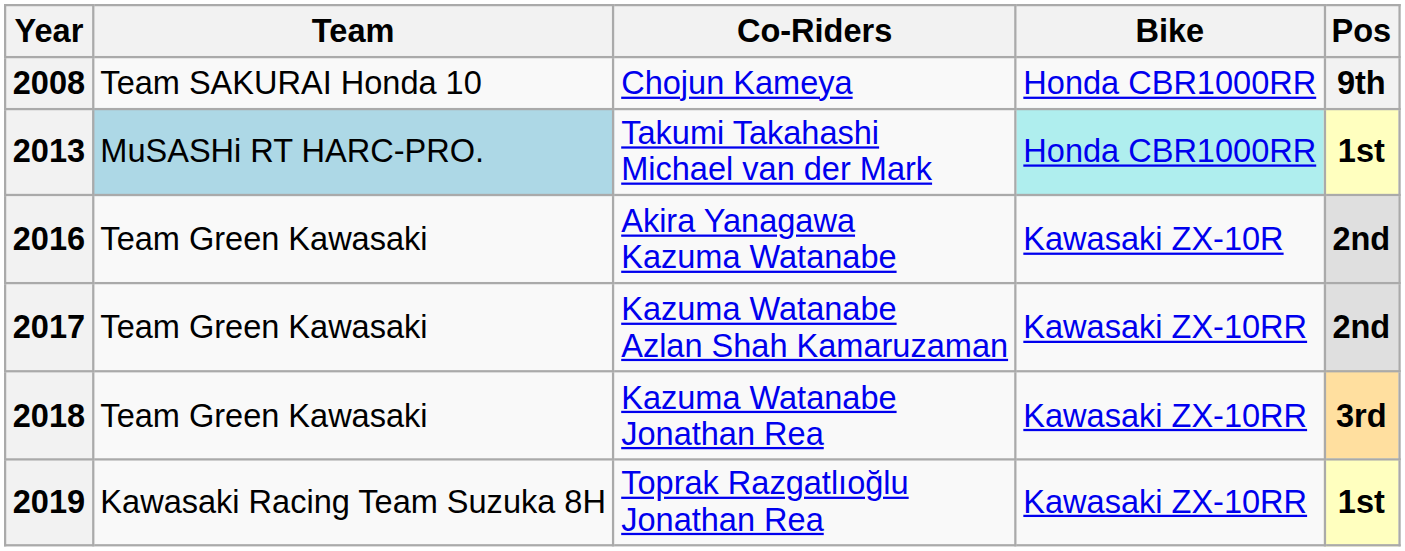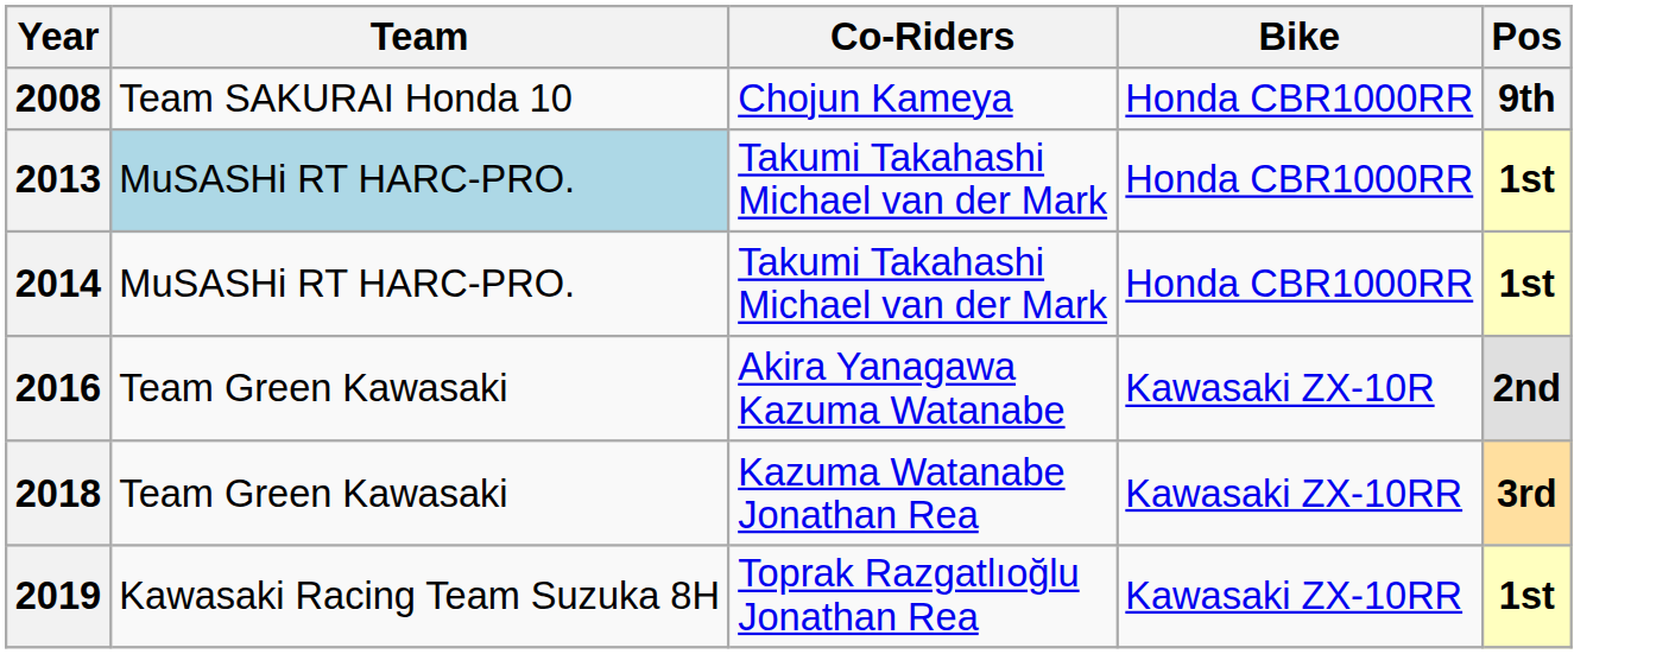 <table class="wikitable" style="font-size:90%">
 <tr>
 <th>Year</th>
 <th>Team</th>
 <th>Co-Riders</th>
 <th>Bike</th>
 <th>Pos</th>
 </tr>
 <tr align="center">
 <th>2008</th>
 <td align="left"> Team SAKURAI Honda 10</td>
 <td align="left"> <a href='#'>Chojun Kameya</a></td>
 <td align="left"><a href='#'>Honda CBR1000RR</a></td>
 <th>9th</th>
 </tr>
 <tr align="center">
 <th>2013</th>
 <td align="left" style="background: lightblue;"> MuSASHi RT HARC-PRO.</td>
 <td align="left"> <a href='#'>Takumi Takahashi</a><br> <a href='#'>Michael van der Mark</a></td>
-<td align="left" style="background: paleturquoise;"><a href='#'>Honda CBR1000RR</a></td>
+<td align="left"><a href='#'>Honda CBR1000RR</a></td>
+<td style="background:#FFFFBF;"><strong>1st</strong></td>
+</tr>
+<tr align="center">
+<th>2014</th>
+<td align="left"> MuSASHi RT HARC-PRO.</td>
+<td align="left"> <a href='#'>Takumi Takahashi</a><br> <a href='#'>Michael van der Mark</a></td>
+<td align="left"><a href='#'>Honda CBR1000RR</a></td>
 <td style="background:#FFFFBF;"><strong>1st</strong></td>
 </tr>
 <tr align="center">
 <th>2016</th>
 <td align="left"> Team Green Kawasaki</td>
 <td align="left"> <a href='#'>Akira Yanagawa</a><br> <a href='#'>Kazuma Watanabe</a></td>
 <td align="left"><a href='#'>Kawasaki ZX-10R</a></td>
-<td style="background:#DFDFDF;"><strong>2nd</strong></td>
-</tr>
-<tr align="center">
-<th>2017</th>
-<td align="left"> Team Green Kawasaki</td>
-<td align="left"> <a href='#'>Kazuma Watanabe</a><br> <a href='#'>Azlan Shah Kamaruzaman</a></td>
-<td align="left"><a href='#'>Kawasaki ZX-10RR</a></td>
 <td style="background:#DFDFDF;"><strong>2nd</strong></td>
 </tr>
 <tr align="center">
 <th>2018</th>
 <td align="left"> Team Green Kawasaki</td>
 <td align="left"> <a href='#'>Kazuma Watanabe</a><br> <a href='#'>Jonathan Rea</a></td>
 <td align="left"><a href='#'>Kawasaki ZX-10RR</a></td>
 <td style="background:#FFDF9F;"><strong>3rd</strong></td>
 </tr>
 <tr align="center">
 <th>2019</th>
 <td align="left"> Kawasaki Racing Team Suzuka 8H</td>
 <td align="left"> <a href='#'>Toprak Razgatlıoğlu</a><br> <a href='#'>Jonathan Rea</a></td>
 <td align="left"><a href='#'>Kawasaki ZX-10RR</a></td>
 <td style="background:#FFFFBF;"><strong>1st</strong></td>
 </tr>
 </table>
